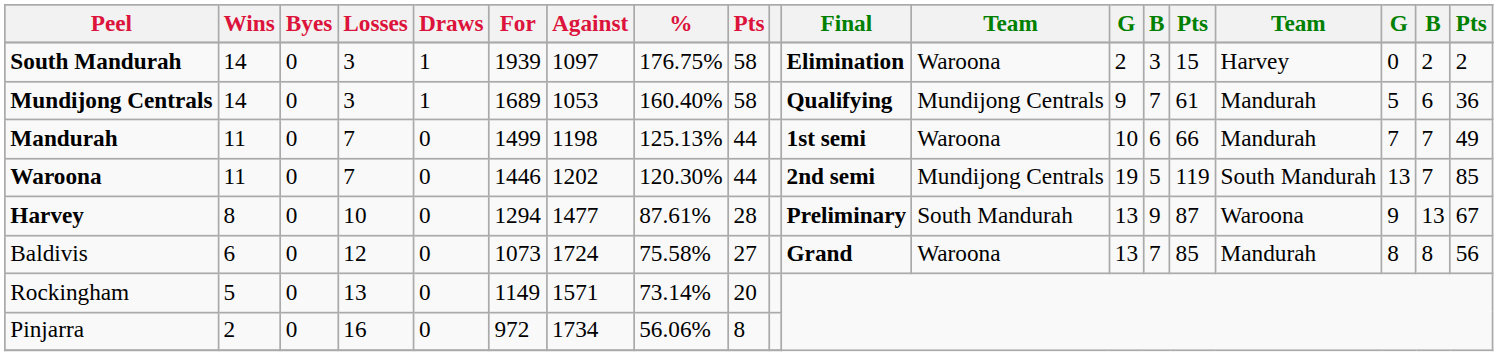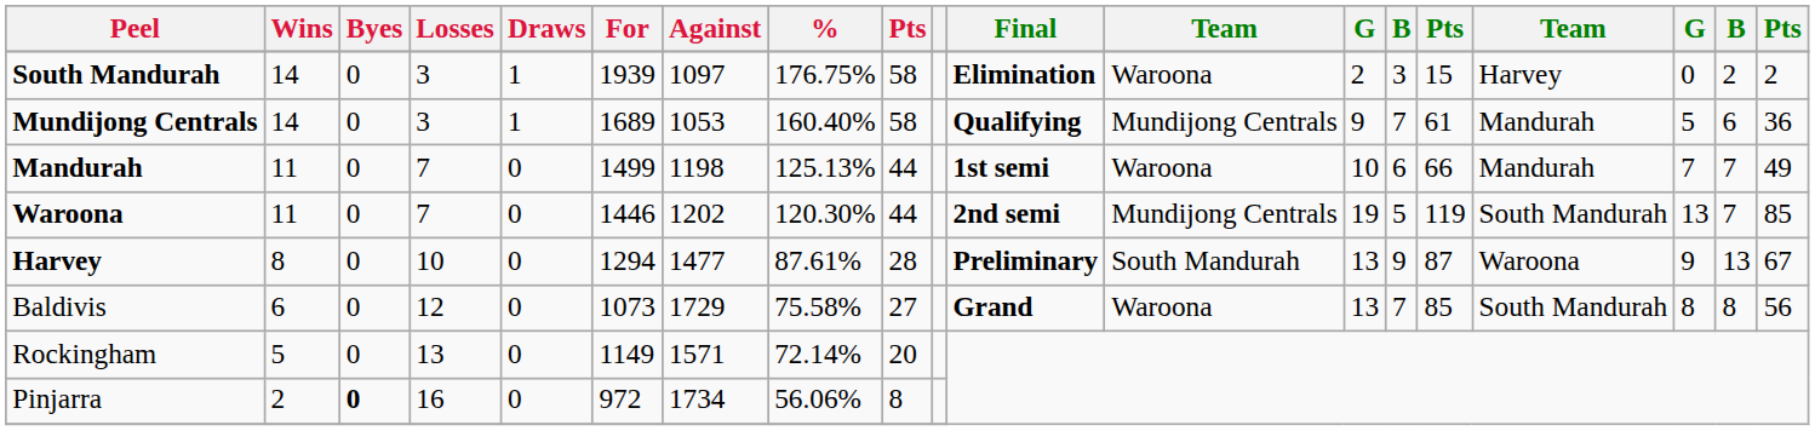 <table style="font-size: 85%; text-align: left;" class="wikitable">
 <tr>
 <th style="color:crimson">Peel</th>
 <th style="color:crimson">Wins</th>
 <th style="color:crimson">Byes</th>
 <th style="color:crimson">Losses</th>
 <th style="color:crimson">Draws</th>
 <th style="color:crimson">For</th>
 <th style="color:crimson">Against</th>
 <th style="color:crimson">%</th>
 <th style="color:crimson">Pts</th>
 <th></th>
 <th style="color:green">Final</th>
 <th style="color:green">Team</th>
 <th style="color:green">G</th>
 <th style="color:green">B</th>
 <th style="color:green">Pts</th>
 <th style="color:green">Team</th>
 <th style="color:green">G</th>
 <th style="color:green">B</th>
 <th style="color:green">Pts</th>
 </tr>
 <tr>
 </tr>
 <tr>
 </tr>
 <tr>
 <td><strong>	South Mandurah	</strong></td>
 <td>14</td>
 <td>0</td>
 <td>3</td>
 <td>1</td>
 <td>1939</td>
 <td>1097</td>
 <td>176.75%</td>
 <td>58</td>
 <td></td>
 <td><strong>Elimination</strong></td>
 <td>Waroona</td>
 <td>2</td>
 <td>3</td>
 <td>15</td>
 <td>Harvey</td>
 <td>0</td>
 <td>2</td>
 <td>2</td>
 </tr>
 <tr>
 <td><strong>	Mundijong Centrals	</strong></td>
 <td>14</td>
 <td>0</td>
 <td>3</td>
 <td>1</td>
 <td>1689</td>
 <td>1053</td>
 <td>160.40%</td>
 <td>58</td>
 <td></td>
 <td><strong>Qualifying</strong></td>
 <td>Mundijong Centrals</td>
 <td>9</td>
 <td>7</td>
 <td>61</td>
 <td>Mandurah</td>
 <td>5</td>
 <td>6</td>
 <td>36</td>
 </tr>
 <tr>
 <td><strong>	Mandurah	</strong></td>
 <td>11</td>
 <td>0</td>
 <td>7</td>
 <td>0</td>
 <td>1499</td>
 <td>1198</td>
 <td>125.13%</td>
 <td>44</td>
 <td></td>
 <td><strong>1st semi</strong></td>
 <td>Waroona</td>
 <td>10</td>
 <td>6</td>
 <td>66</td>
 <td>Mandurah</td>
 <td>7</td>
 <td>7</td>
 <td>49</td>
 </tr>
 <tr>
 <td><strong>	Waroona	</strong></td>
 <td>11</td>
 <td>0</td>
 <td>7</td>
 <td>0</td>
 <td>1446</td>
 <td>1202</td>
 <td>120.30%</td>
 <td>44</td>
 <td></td>
 <td><strong>2nd semi</strong></td>
 <td>Mundijong Centrals</td>
 <td>19</td>
 <td>5</td>
 <td>119</td>
 <td>South Mandurah</td>
 <td>13</td>
 <td>7</td>
 <td>85</td>
 </tr>
 <tr>
 <td><strong>	Harvey	</strong></td>
 <td>8</td>
 <td>0</td>
 <td>10</td>
 <td>0</td>
 <td>1294</td>
 <td>1477</td>
 <td>87.61%</td>
 <td>28</td>
 <td></td>
 <td><strong>Preliminary</strong></td>
 <td>South Mandurah</td>
 <td>13</td>
 <td>9</td>
 <td>87</td>
 <td>Waroona</td>
 <td>9</td>
 <td>13</td>
 <td>67</td>
 </tr>
 <tr>
 <td>Baldivis</td>
 <td>6</td>
 <td>0</td>
 <td>12</td>
 <td>0</td>
 <td>1073</td>
-<td>1724</td>
+<td>1729</td>
 <td>75.58%</td>
 <td>27</td>
 <td></td>
 <td><strong>Grand</strong></td>
 <td>Waroona</td>
 <td>13</td>
 <td>7</td>
 <td>85</td>
-<td>Mandurah</td>
+<td>South Mandurah</td>
 <td>8</td>
 <td>8</td>
 <td>56</td>
 </tr>
 <tr>
 <td>Rockingham</td>
 <td>5</td>
 <td>0</td>
 <td>13</td>
 <td>0</td>
 <td>1149</td>
 <td>1571</td>
-<td>73.14%</td>
+<td>72.14%</td>
 <td>20</td>
 <td></td>
 </tr>
 <tr>
 <td>Pinjarra</td>
 <td>2</td>
-<td>0</td>
+<td><strong>0</strong></td>
 <td>16</td>
 <td>0</td>
 <td>972</td>
 <td>1734</td>
 <td>56.06%</td>
 <td>8</td>
 <td></td>
 </tr>
 <tr>
 </tr>
 </table>
